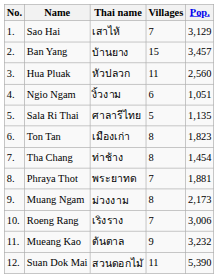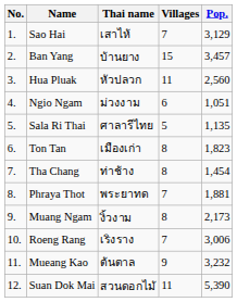 <table class="wikitable">
 <tr>
 <th>No.</th>
 <th>Name</th>
 <th>Thai name</th>
 <th>Villages</th>
 <th><a href='#'>Pop.</a></th>
 </tr>
 <tr>
 <td>1.</td>
 <td>Sao Hai</td>
 <td>เสาไห้</td>
 <td>7</td>
 <td>3,129</td>
 </tr>
 <tr>
 <td>2.</td>
 <td>Ban Yang</td>
 <td>บ้านยาง</td>
 <td>15</td>
 <td>3,457</td>
 </tr>
 <tr>
 <td>3.</td>
 <td>Hua Pluak</td>
 <td>หัวปลวก</td>
 <td>11</td>
 <td>2,560</td>
 </tr>
 <tr>
 <td>4.</td>
 <td>Ngio Ngam</td>
-<td>งิ้วงาม</td>
+<td>ม่วงงาม</td>
 <td>6</td>
 <td>1,051</td>
 </tr>
 <tr>
 <td>5.</td>
 <td>Sala Ri Thai</td>
 <td>ศาลารีไทย</td>
 <td>5</td>
 <td>1,135</td>
 </tr>
 <tr>
 <td>6.</td>
 <td>Ton Tan</td>
 <td>เมืองเก่า</td>
 <td>8</td>
 <td>1,823</td>
 </tr>
 <tr>
 <td>7.</td>
 <td>Tha Chang</td>
 <td>ท่าช้าง</td>
 <td>8</td>
 <td>1,454</td>
 </tr>
 <tr>
 <td>8.</td>
 <td>Phraya Thot</td>
 <td>พระยาทด</td>
 <td>7</td>
 <td>1,881</td>
 </tr>
 <tr>
 <td>9.</td>
 <td>Muang Ngam</td>
-<td>ม่วงงาม</td>
+<td>งิ้วงาม</td>
 <td>8</td>
 <td>2,173</td>
 </tr>
 <tr>
 <td>10.</td>
 <td>Roeng Rang</td>
 <td>เริงราง</td>
 <td>7</td>
 <td>3,006</td>
 </tr>
 <tr>
 <td>11.</td>
 <td>Mueang Kao</td>
 <td>ต้นตาล</td>
 <td>9</td>
 <td>3,232</td>
 </tr>
 <tr>
 <td>12.</td>
 <td>Suan Dok Mai</td>
 <td>สวนดอกไม้</td>
 <td>11</td>
 <td>5,390</td>
 </tr>
 </table>
